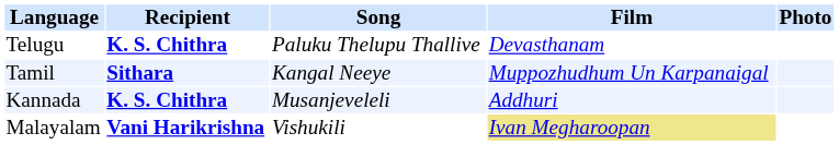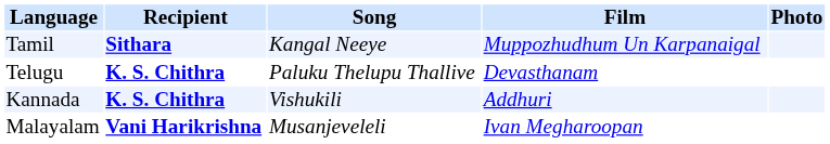 <table cellspacing="1" cellpadding="1" border="0" style="width:50%;">
 <tr style="background:#d1e4fd;">
 <th>Language</th>
 <th>Recipient</th>
 <th>Song</th>
 <th>Film</th>
 <th>Photo</th>
+</tr>
+<tr style="background:#edf3fe;">
+<td>Tamil</td>
+<td><strong><a href='#'>Sithara</a></strong></td>
+<td><em>Kangal Neeye</em></td>
+<td><em><a href='#'>Muppozhudhum Un Karpanaigal</a></em></td>
+<td></td>
 </tr>
 <tr>
 <td>Telugu</td>
 <td><strong><a href='#'>K. S. Chithra</a></strong></td>
 <td><em>Paluku Thelupu Thallive</em></td>
 <td><em><a href='#'>Devasthanam</a></em></td>
 <td></td>
 </tr>
 <tr style="background:#edf3fe;">
-<td>Tamil</td>
-<td><strong><a href='#'>Sithara</a></strong></td>
-<td><em>Kangal Neeye</em></td>
-<td><em><a href='#'>Muppozhudhum Un Karpanaigal</a></em></td>
-<td></td>
-</tr>
-<tr style="background:#edf3fe;">
 <td>Kannada</td>
 <td><strong><a href='#'>K. S. Chithra</a></strong></td>
-<td><em>Musanjeveleli</em></td>
+<td><em>Vishukili</em></td>
 <td><em><a href='#'>Addhuri</a></em></td>
 <td></td>
 </tr>
 <tr>
 <td>Malayalam</td>
 <td><strong><a href='#'>Vani Harikrishna</a></strong></td>
-<td><em>Vishukili</em></td>
-<td style="background: khaki;"><em><a href='#'>Ivan Megharoopan</a></em></td>
+<td><em>Musanjeveleli</em></td>
+<td><em><a href='#'>Ivan Megharoopan</a></em></td>
 <td></td>
 </tr>
 </table>
